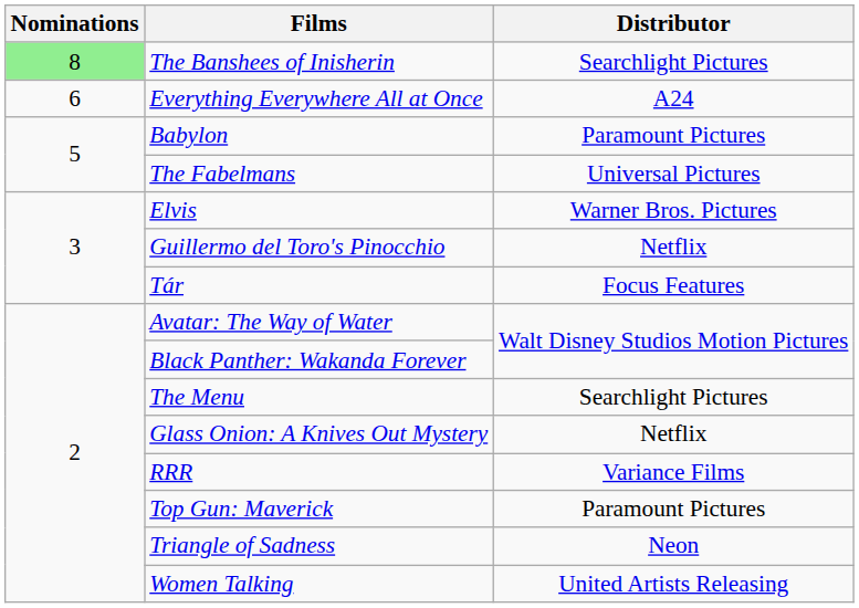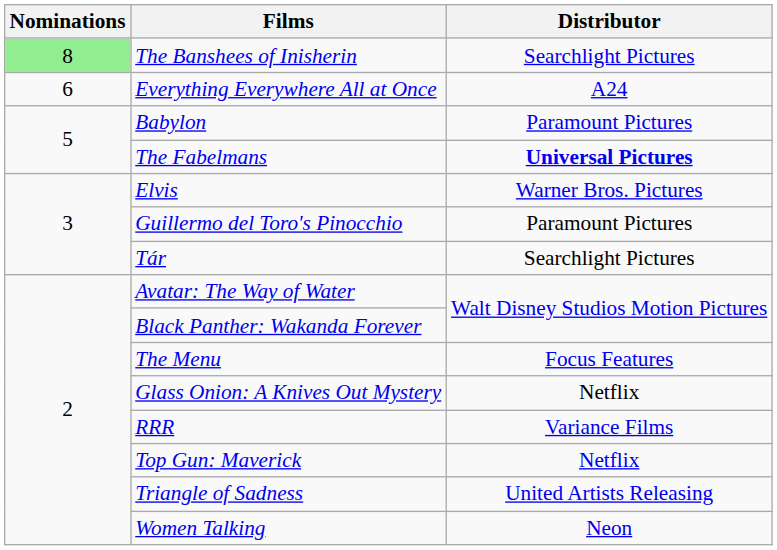 <table class="wikitable">
 <tr>
 <th>Nominations</th>
 <th>Films</th>
 <th>Distributor</th>
 </tr>
 <tr>
 <td style="background: lightgreen; text-align:center">8</td>
 <td><em><a href='#'>The Banshees of Inisherin</a></em></td>
 <td style="text-align:center"><a href='#'>Searchlight Pictures</a></td>
 </tr>
 <tr>
 <td style="text-align:center">6</td>
 <td><em><a href='#'>Everything Everywhere All at Once</a></em></td>
 <td style="text-align:center"><a href='#'>A24</a></td>
 </tr>
 <tr>
 <td rowspan="2" style="text-align:center">5</td>
 <td><em><a href='#'>Babylon</a></em></td>
 <td style="text-align:center"><a href='#'>Paramount Pictures</a></td>
 </tr>
 <tr>
 <td><em><a href='#'>The Fabelmans</a></em></td>
-<td style="text-align:center"><a href='#'>Universal Pictures</a></td>
+<td style="text-align:center"><strong><a href='#'>Universal Pictures</a></strong></td>
 </tr>
 <tr>
 <td rowspan="3" style="text-align:center">3</td>
 <td><em><a href='#'>Elvis</a></em></td>
 <td style="text-align:center"><a href='#'>Warner Bros. Pictures</a></td>
 </tr>
 <tr>
 <td><em><a href='#'>Guillermo del Toro's Pinocchio</a></em></td>
-<td style="text-align:center"><a href='#'>Netflix</a></td>
+<td style="text-align:center">Paramount Pictures</td>
 </tr>
 <tr>
 <td><em><a href='#'>Tár</a></em></td>
-<td style="text-align:center"><a href='#'>Focus Features</a></td>
+<td style="text-align:center">Searchlight Pictures</td>
 </tr>
 <tr>
 <td rowspan="8" style="text-align:center">2</td>
 <td><em><a href='#'>Avatar: The Way of Water</a></em></td>
 <td rowspan="2" style="text-align:center"><a href='#'>Walt Disney Studios Motion Pictures</a></td>
 </tr>
 <tr>
 <td><em><a href='#'>Black Panther: Wakanda Forever</a></em></td>
 </tr>
 <tr>
 <td><em><a href='#'>The Menu</a></em></td>
-<td style="text-align:center">Searchlight Pictures</td>
+<td style="text-align:center"><a href='#'>Focus Features</a></td>
 </tr>
 <tr>
 <td><em><a href='#'>Glass Onion: A Knives Out Mystery</a></em></td>
 <td style="text-align:center">Netflix</td>
 </tr>
 <tr>
 <td><em><a href='#'>RRR</a></em></td>
 <td style="text-align:center"><a href='#'>Variance Films</a></td>
 </tr>
 <tr>
 <td><em><a href='#'>Top Gun: Maverick</a></em></td>
-<td style="text-align:center">Paramount Pictures</td>
+<td style="text-align:center"><a href='#'>Netflix</a></td>
 </tr>
 <tr>
 <td><em><a href='#'>Triangle of Sadness</a></em></td>
-<td style="text-align:center"><a href='#'>Neon</a></td>
+<td style="text-align:center"><a href='#'>United Artists Releasing</a></td>
 </tr>
 <tr>
 <td><em><a href='#'>Women Talking</a></em></td>
-<td style="text-align:center"><a href='#'>United Artists Releasing</a></td>
+<td style="text-align:center"><a href='#'>Neon</a></td>
 </tr>
 </table>
